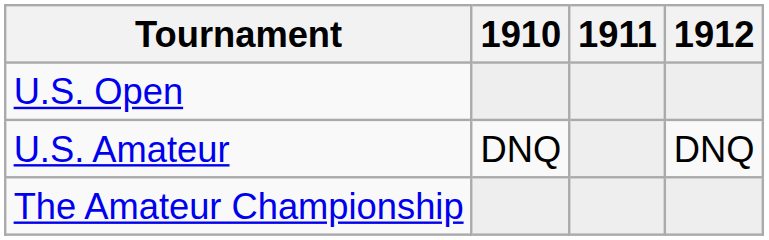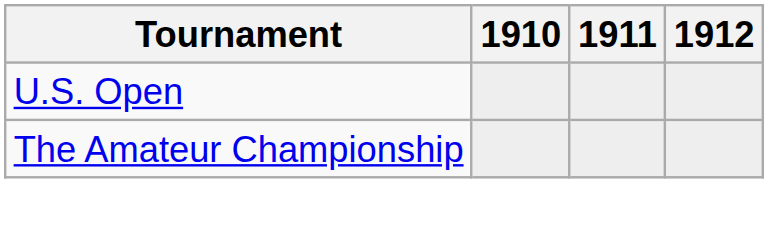 <table class="wikitable" style="font-size:95%;text-align:center;">
 <tr>
 <th>Tournament</th>
 <th>1910</th>
 <th>1911</th>
 <th>1912</th>
 </tr>
 <tr>
 <td align=left><a href='#'>U.S. Open</a></td>
 <td style="background:#eeeeee;"></td>
 <td style="background:#eeeeee;"></td>
 <td style="background:#eeeeee;"></td>
 </tr>
 <tr>
-<td align=left><a href='#'>U.S. Amateur</a></td>
-<td>DNQ</td>
-<td style="background:#eeeeee;"></td>
-<td>DNQ</td>
-</tr>
-<tr>
 <td align=left><a href='#'>The Amateur Championship</a></td>
 <td style="background:#eeeeee;"></td>
 <td style="background:#eeeeee;"></td>
 <td style="background:#eeeeee;"></td>
 </tr>
 </table>
